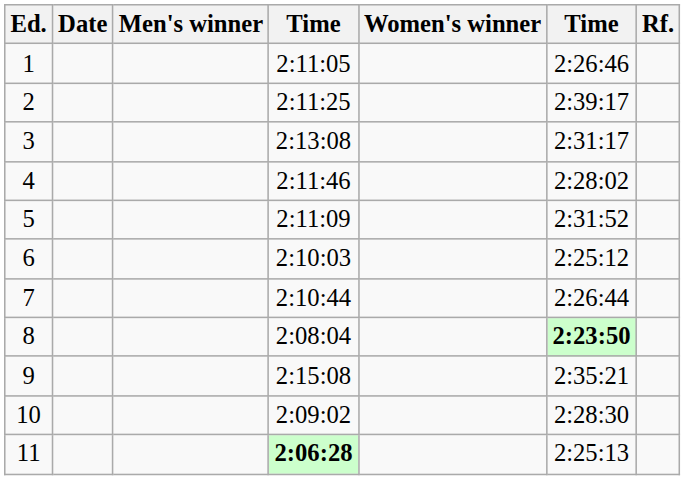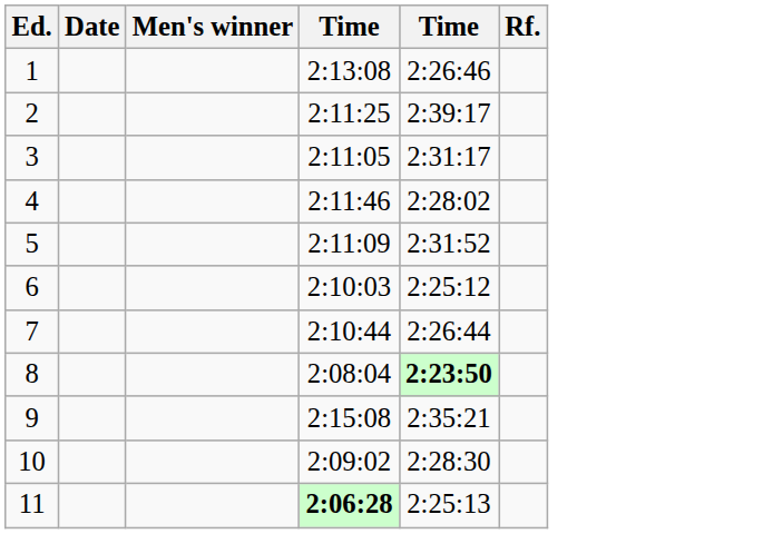 <table class="wikitable sortable" style=" text-align:center;">
 <tr>
 <th class="unsortable">Ed.</th>
 <th>Date</th>
 <th>Men's winner</th>
 <th>Time</th>
-<th>Women's winner</th>
 <th>Time</th>
 <th class="unsortable">Rf.</th>
 </tr>
 <tr>
 <td>1</td>
 <td></td>
 <td align="left"></td>
-<td>2:11:05</td>
-<td align="left"></td>
+<td>2:13:08</td>
 <td>2:26:46</td>
 <td></td>
 </tr>
 <tr>
 <td>2</td>
 <td></td>
 <td align="left"></td>
 <td>2:11:25</td>
-<td align="left"></td>
 <td>2:39:17</td>
 <td></td>
 </tr>
 <tr>
 <td>3</td>
 <td></td>
 <td align="left"></td>
-<td>2:13:08</td>
-<td align="left"></td>
+<td>2:11:05</td>
 <td>2:31:17</td>
 <td></td>
 </tr>
 <tr>
 <td>4</td>
 <td></td>
 <td align="left"></td>
 <td>2:11:46</td>
-<td align="left"></td>
 <td>2:28:02</td>
 <td></td>
 </tr>
 <tr>
 <td>5</td>
 <td></td>
 <td align="left"></td>
 <td>2:11:09</td>
-<td align="left"></td>
 <td>2:31:52</td>
 <td></td>
 </tr>
 <tr>
 <td>6</td>
 <td></td>
 <td align="left"></td>
 <td>2:10:03</td>
-<td align="left"></td>
 <td>2:25:12</td>
 <td></td>
 </tr>
 <tr>
 <td>7</td>
 <td></td>
 <td align="left"></td>
 <td>2:10:44</td>
-<td align="left"></td>
 <td>2:26:44</td>
 <td></td>
 </tr>
 <tr>
 <td>8</td>
 <td></td>
 <td align="left"></td>
 <td>2:08:04</td>
-<td align="left"></td>
 <td bgcolor="#CCFFCC"><strong>2:23:50</strong></td>
 <td></td>
 </tr>
 <tr>
 <td>9</td>
 <td></td>
 <td align="left"> </td>
 <td>2:15:08</td>
-<td align="left"></td>
 <td>2:35:21</td>
 <td></td>
 </tr>
 <tr>
 <td>10</td>
 <td></td>
 <td align="left"></td>
 <td>2:09:02</td>
-<td align="left"></td>
 <td>2:28:30</td>
 <td></td>
 </tr>
 <tr>
 <td>11</td>
 <td></td>
 <td align="left"></td>
 <td bgcolor="#CCFFCC"><strong>2:06:28</strong></td>
-<td align="left"></td>
 <td>2:25:13</td>
 <td></td>
 </tr>
 </table>
